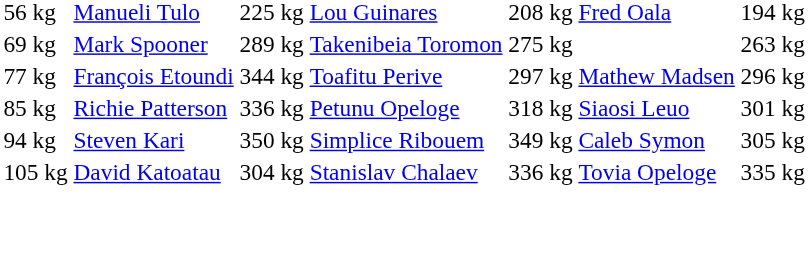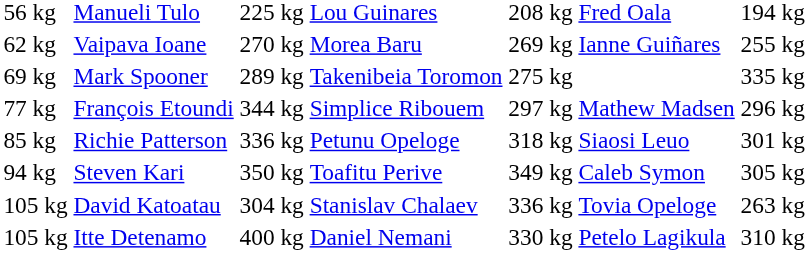 <table>
 <tr>
 <td>56 kg</td>
 <td><a href='#'>Manueli Tulo</a><br></td>
 <td>225 kg</td>
 <td><a href='#'>Lou Guinares</a><br></td>
 <td>208 kg</td>
 <td><a href='#'>Fred Oala</a><br></td>
 <td>194 kg</td>
 </tr>
 <tr>
+<td>62 kg</td>
+<td><a href='#'>Vaipava Ioane</a><br></td>
+<td>270 kg</td>
+<td><a href='#'>Morea Baru</a><br></td>
+<td>269 kg</td>
+<td><a href='#'>Ianne Guiñares</a><br></td>
+<td>255 kg</td>
+</tr>
+<tr>
 <td>69 kg</td>
 <td><a href='#'>Mark Spooner</a><br></td>
 <td>289 kg</td>
 <td><a href='#'>Takenibeia Toromon</a><br></td>
 <td>275 kg</td>
 <td></td>
-<td>263 kg</td>
+<td>335 kg</td>
 </tr>
 <tr>
 <td>77 kg</td>
 <td><a href='#'>François Etoundi</a><br></td>
 <td>344 kg</td>
-<td><a href='#'>Toafitu Perive</a><br></td>
+<td><a href='#'>Simplice Ribouem</a><br></td>
 <td>297 kg</td>
 <td><a href='#'>Mathew Madsen</a><br></td>
 <td>296 kg</td>
 </tr>
 <tr>
 <td>85 kg</td>
 <td><a href='#'>Richie Patterson</a><br></td>
 <td>336 kg</td>
 <td><a href='#'>Petunu Opeloge</a><br></td>
 <td>318 kg</td>
 <td><a href='#'>Siaosi Leuo</a><br></td>
 <td>301 kg</td>
 </tr>
 <tr>
 <td>94 kg</td>
 <td><a href='#'>Steven Kari</a><br></td>
 <td>350 kg</td>
-<td><a href='#'>Simplice Ribouem</a><br></td>
+<td><a href='#'>Toafitu Perive</a><br></td>
 <td>349 kg</td>
 <td><a href='#'>Caleb Symon</a><br></td>
 <td>305 kg</td>
 </tr>
 <tr>
 <td>105 kg</td>
 <td><a href='#'>David Katoatau</a><br></td>
 <td>304 kg</td>
 <td><a href='#'>Stanislav Chalaev</a><br></td>
 <td>336 kg</td>
 <td><a href='#'>Tovia Opeloge</a><br></td>
-<td>335 kg</td>
+<td>263 kg</td>
+</tr>
+<tr>
+<td>105 kg</td>
+<td><a href='#'>Itte Detenamo</a><br></td>
+<td>400 kg</td>
+<td><a href='#'>Daniel Nemani</a><br></td>
+<td>330 kg</td>
+<td><a href='#'>Petelo Lagikula</a><br></td>
+<td>310 kg</td>
 </tr>
 </table>
